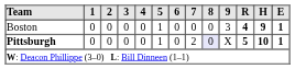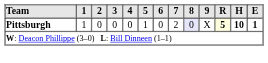 <table border=1 cellspacing=0 width=425 style="margin-left:3em;">
 <tr style="text-align:center; background-color:#e6e6e6;">
 <th align=left width=125>Team</th>
 <th width=25>1</th>
 <th width=25>2</th>
 <th width=25>3</th>
 <th width=25>4</th>
 <th width=25>5</th>
 <th width=25>6</th>
 <th width=25>7</th>
 <th width=25>8</th>
 <th width=25>9</th>
 <th width=25>R</th>
 <th width=25>H</th>
 <th width=25>E</th>
 </tr>
 <tr style="text-align:center;">
-<td align=left>Boston</td>
-<td>0</td>
-<td>0</td>
-<td>0</td>
-<td>0</td>
+<td align=left><strong>Pittsburgh</strong></td>
 <td>1</td>
-<td>0</td>
-<td>0</td>
-<td>0</td>
-<td>3</td>
-<td><strong>4</strong></td>
-<td><strong>9</strong></td>
-<td><strong>1</strong></td>
-</tr>
-<tr style="text-align:center;">
-<td align=left><strong>Pittsburgh</strong></td>
-<td>0</td>
 <td>0</td>
 <td>0</td>
 <td>0</td>
 <td>1</td>
 <td>0</td>
 <td>2</td>
 <td style="background: lavender;">0</td>
 <td>X</td>
-<td><strong>5</strong></td>
+<td style="background: lightyellow;"><strong>5</strong></td>
 <td><strong>10</strong></td>
 <td><strong>1</strong></td>
 </tr>
 <tr style="text-align:left;">
 <td colspan=13><small><strong>W</strong>: <a href='#'>Deacon Phillippe</a> (3–0)   <strong>L</strong>: <a href='#'>Bill Dinneen</a> (1–1)  </small></td>
 </tr>
 </table>
